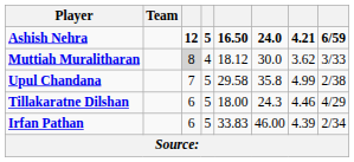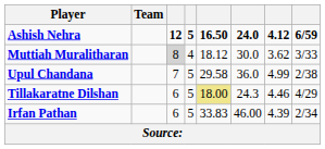 <table class="wikitable sortable" style="text-align:center">
 <tr>
 <th class="unsortable">Player</th>
 <th>Team</th>
 <th></th>
 <th></th>
 <th></th>
 <th></th>
 <th></th>
 <th></th>
 </tr>
 <tr>
 <td style="text-align:left"><strong><a href='#'>Ashish Nehra</a></strong></td>
 <td style="text-align:left"><strong></strong></td>
 <td><strong>12</strong></td>
 <td><strong>5</strong></td>
 <td><strong>16.50</strong></td>
 <td><strong>24.0</strong></td>
-<td><strong>4.21</strong></td>
+<td><strong>4.12</strong></td>
 <td><strong>6/59</strong></td>
 </tr>
 <tr>
 <td style="text-align:left"><strong><a href='#'>Muttiah Muralitharan</a></strong></td>
 <td style="text-align:left"><strong></strong></td>
 <td style="background: lightgrey;">8</td>
 <td>4</td>
 <td>18.12</td>
 <td>30.0</td>
 <td>3.62</td>
 <td>3/33</td>
 </tr>
 <tr>
 <td style="text-align:left"><strong><a href='#'>Upul Chandana</a></strong></td>
 <td style="text-align:left"><strong></strong></td>
 <td>7</td>
 <td>5</td>
 <td>29.58</td>
-<td>35.8</td>
+<td>36.0</td>
 <td>4.99</td>
 <td>2/38</td>
 </tr>
 <tr>
 <td style="text-align:left"><strong><a href='#'>Tillakaratne Dilshan</a></strong></td>
 <td style="text-align:left"><strong></strong></td>
 <td>6</td>
 <td>5</td>
-<td>18.00</td>
+<td style="background: khaki;">18.00</td>
 <td>24.3</td>
 <td>4.46</td>
 <td>4/29</td>
 </tr>
 <tr>
 <td style="text-align:left"><strong><a href='#'>Irfan Pathan</a></strong></td>
 <td style="text-align:left"><strong></strong></td>
 <td>6</td>
 <td>5</td>
 <td>33.83</td>
 <td>46.00</td>
 <td>4.39</td>
 <td>2/34</td>
 </tr>
 <tr>
 <th colspan=9><em>Source:</em></th>
 </tr>
 </table>
